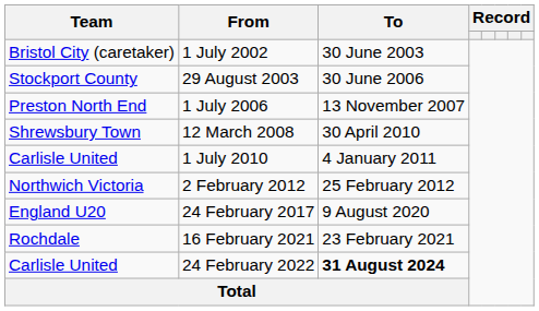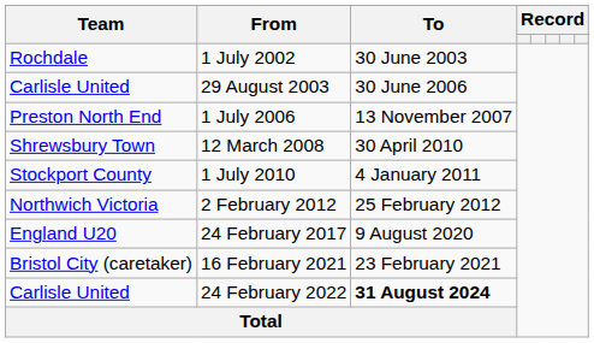 <table class=wikitable style=text-align:center>
 <tr>
 <th rowspan="2">Team</th>
 <th rowspan="2">From</th>
 <th rowspan="2">To</th>
 <th colspan="5">Record</th>
 </tr>
 <tr>
 <th></th>
 <th></th>
 <th></th>
 <th></th>
 <th></th>
 </tr>
 <tr>
-<td align=left><a href='#'>Bristol City</a> (caretaker)</td>
+<td align=left><a href='#'>Rochdale</a></td>
 <td align=left>1 July 2002</td>
 <td align=left>30 June 2003<br></td>
 </tr>
 <tr>
-<td align=left><a href='#'>Stockport County</a></td>
+<td align=left><a href='#'>Carlisle United</a></td>
 <td align=left>29 August 2003</td>
 <td align=left>30 June 2006<br></td>
 </tr>
 <tr>
 <td align=left><a href='#'>Preston North End</a></td>
 <td align=left>1 July 2006</td>
 <td align=left>13 November 2007<br></td>
 </tr>
 <tr>
 <td align=left><a href='#'>Shrewsbury Town</a></td>
 <td align=left>12 March 2008</td>
 <td align=left>30 April 2010<br></td>
 </tr>
 <tr>
-<td align=left><a href='#'>Carlisle United</a></td>
+<td align=left><a href='#'>Stockport County</a></td>
 <td align=left>1 July 2010</td>
 <td align=left>4 January 2011<br></td>
 </tr>
 <tr>
 <td align=left><a href='#'>Northwich Victoria</a></td>
 <td align=left>2 February 2012</td>
 <td align=left>25 February 2012<br></td>
 </tr>
 <tr>
 <td align=left><a href='#'>England U20</a></td>
 <td align=left>24 February 2017</td>
 <td align=left>9 August 2020<br></td>
 </tr>
 <tr>
-<td align=left><a href='#'>Rochdale</a></td>
+<td align=left><a href='#'>Bristol City</a> (caretaker)</td>
 <td align=left>16 February 2021</td>
 <td align=left>23 February 2021<br></td>
 </tr>
 <tr>
 <td align=left><a href='#'>Carlisle United</a></td>
 <td align=left>24 February 2022</td>
 <td align=left><strong>31 August 2024<br></strong></td>
 </tr>
 <tr>
 <th colspan="3">Total<br></th>
 </tr>
 </table>
